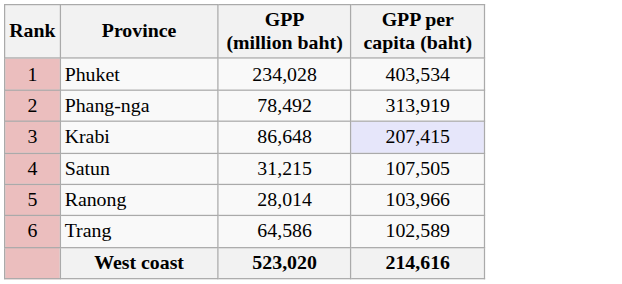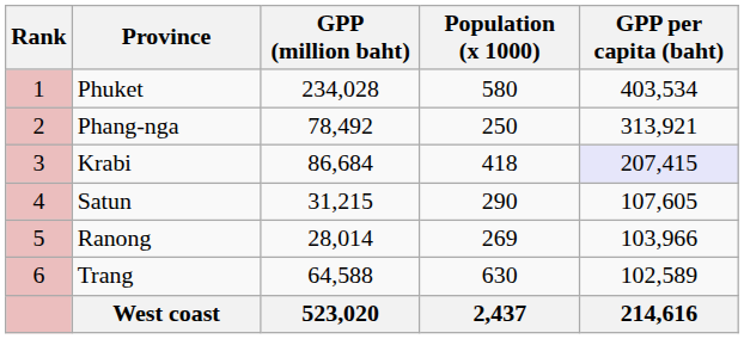 <table class="wikitable sortable">
 <tr>
 <th style="width:10px;" class=unsortable>Rank</th>
 <th style="width:120px;">Province</th>
 <th style="width:100px;">GPP<br>(million baht)</th>
+<th style="width:100px;">Population<br>(x 1000)</th>
 <th style="width:100px;">GPP per capita (baht)</th>
 </tr>
 <tr>
 <td style="background:#ebbebe;text-align:center;">1</td>
 <td>Phuket</td>
 <td style="text-align:center;">234,028</td>
+<td style="text-align:center;">580</td>
 <td style="text-align:center;">403,534</td>
 </tr>
 <tr>
 <td style="background:#ebbebe;text-align:center;">2</td>
 <td>Phang-nga</td>
 <td style="text-align:center;">78,492</td>
-<td style="text-align:center;">313,919</td>
+<td style="text-align:center;">250</td>
+<td style="text-align:center;">313,921</td>
 </tr>
 <tr>
 <td style="background:#ebbebe;text-align:center;">3</td>
 <td>Krabi</td>
-<td style="text-align:center;">86,648</td>
+<td style="text-align:center;">86,684</td>
+<td style="text-align:center;">418</td>
 <td style="background: lavender; text-align:center;">207,415</td>
 </tr>
 <tr>
 <td style="background:#ebbebe;text-align:center;">4</td>
 <td>Satun</td>
 <td style="text-align:center;">31,215</td>
-<td style="text-align:center;">107,505</td>
+<td style="text-align:center;">290</td>
+<td style="text-align:center;">107,605</td>
 </tr>
 <tr>
 <td style="background:#ebbebe;text-align:center;">5</td>
 <td>Ranong</td>
 <td style="text-align:center;">28,014</td>
+<td style="text-align:center;">269</td>
 <td style="text-align:center;">103,966</td>
 </tr>
 <tr>
 <td style="background:#ebbebe;text-align:center;">6</td>
 <td>Trang</td>
-<td style="text-align:center;">64,586</td>
+<td style="text-align:center;">64,588</td>
+<td style="text-align:center;">630</td>
 <td style="text-align:center;">102,589</td>
 </tr>
 <tr>
 <th style="background:#ebbebe;"> </th>
 <th>West coast</th>
 <th>523,020</th>
+<th>2,437</th>
 <th>214,616</th>
 </tr>
 </table>
